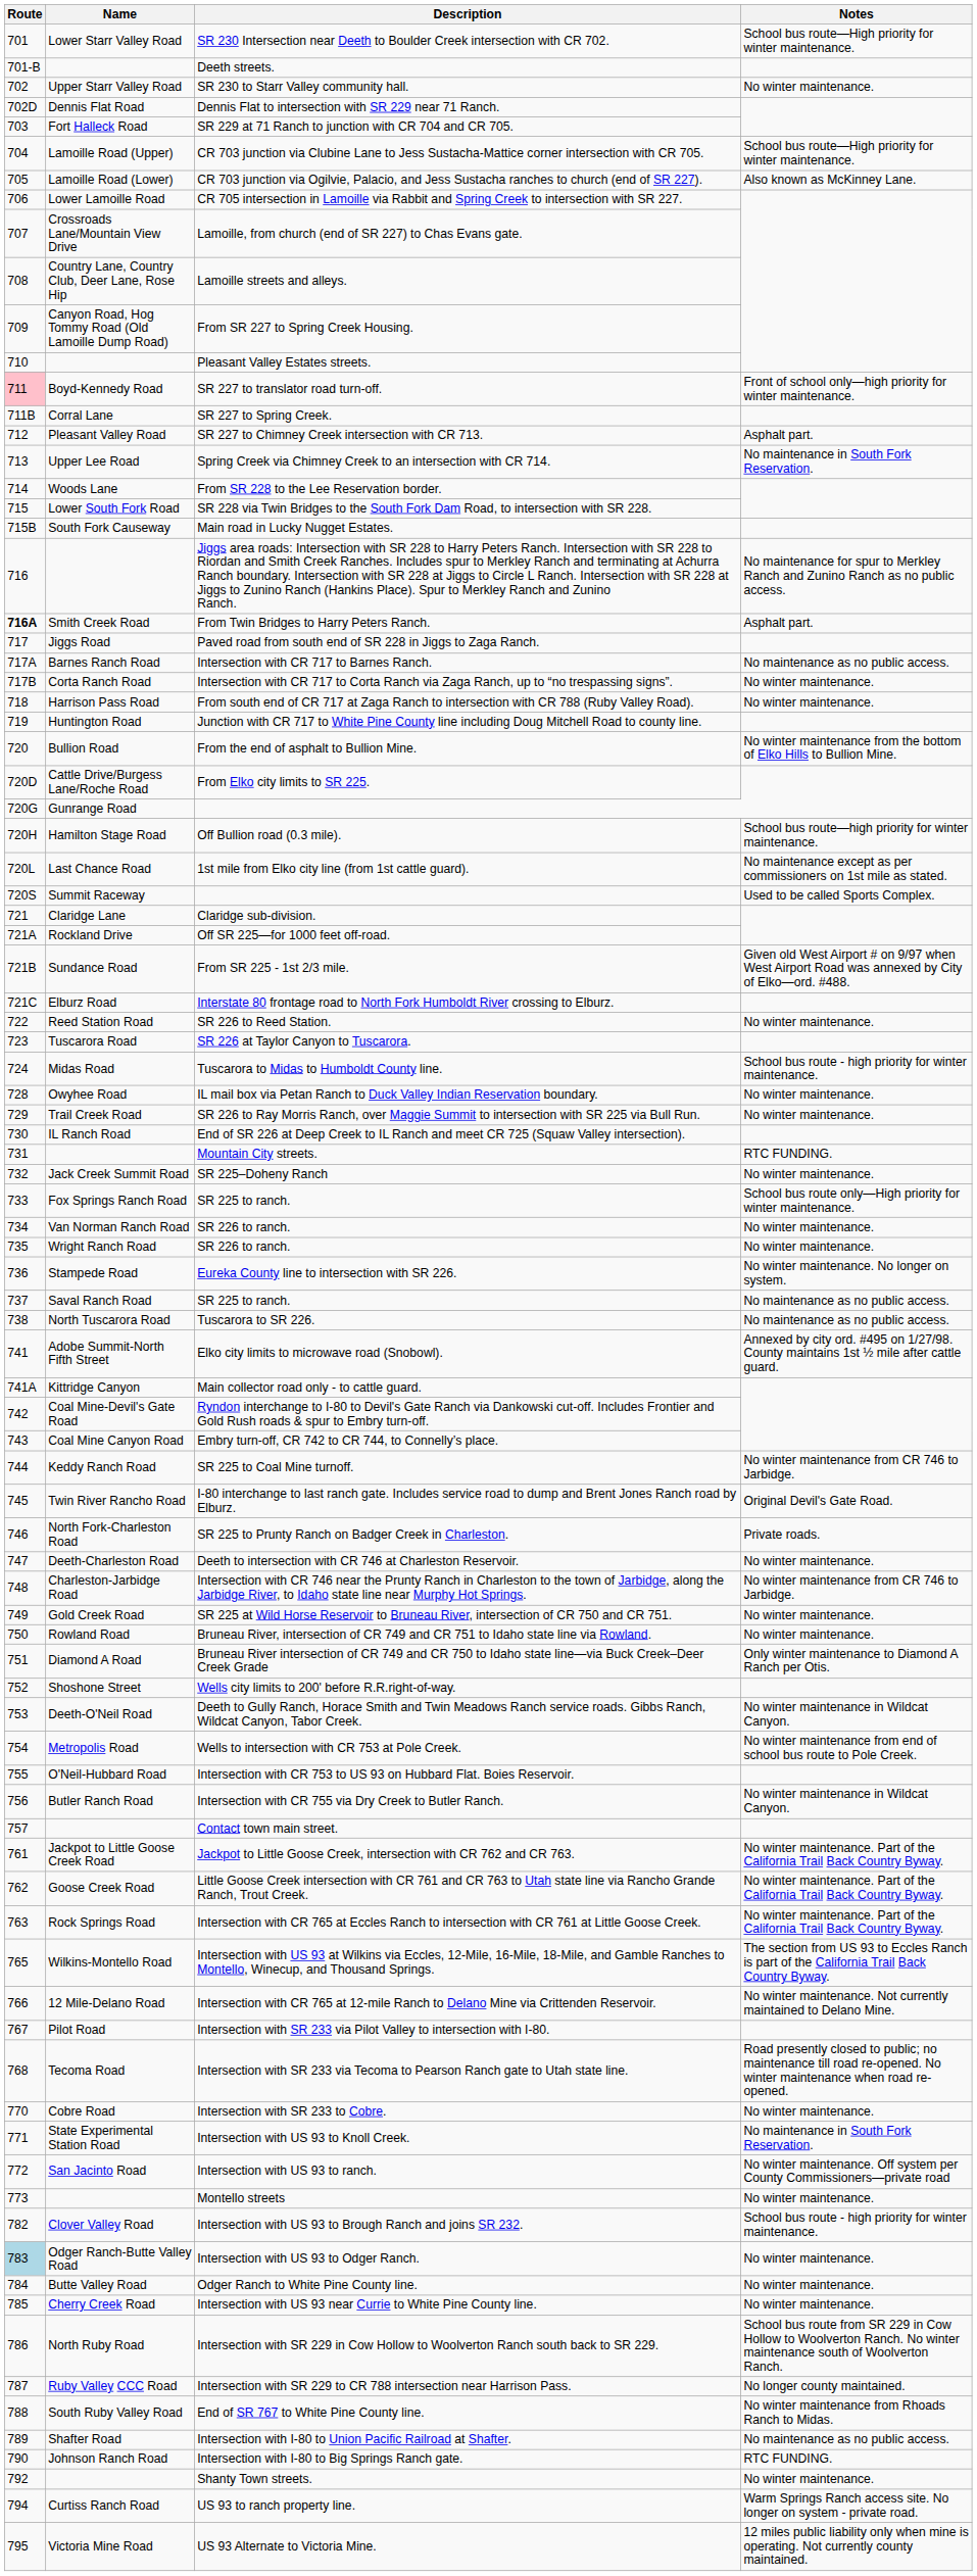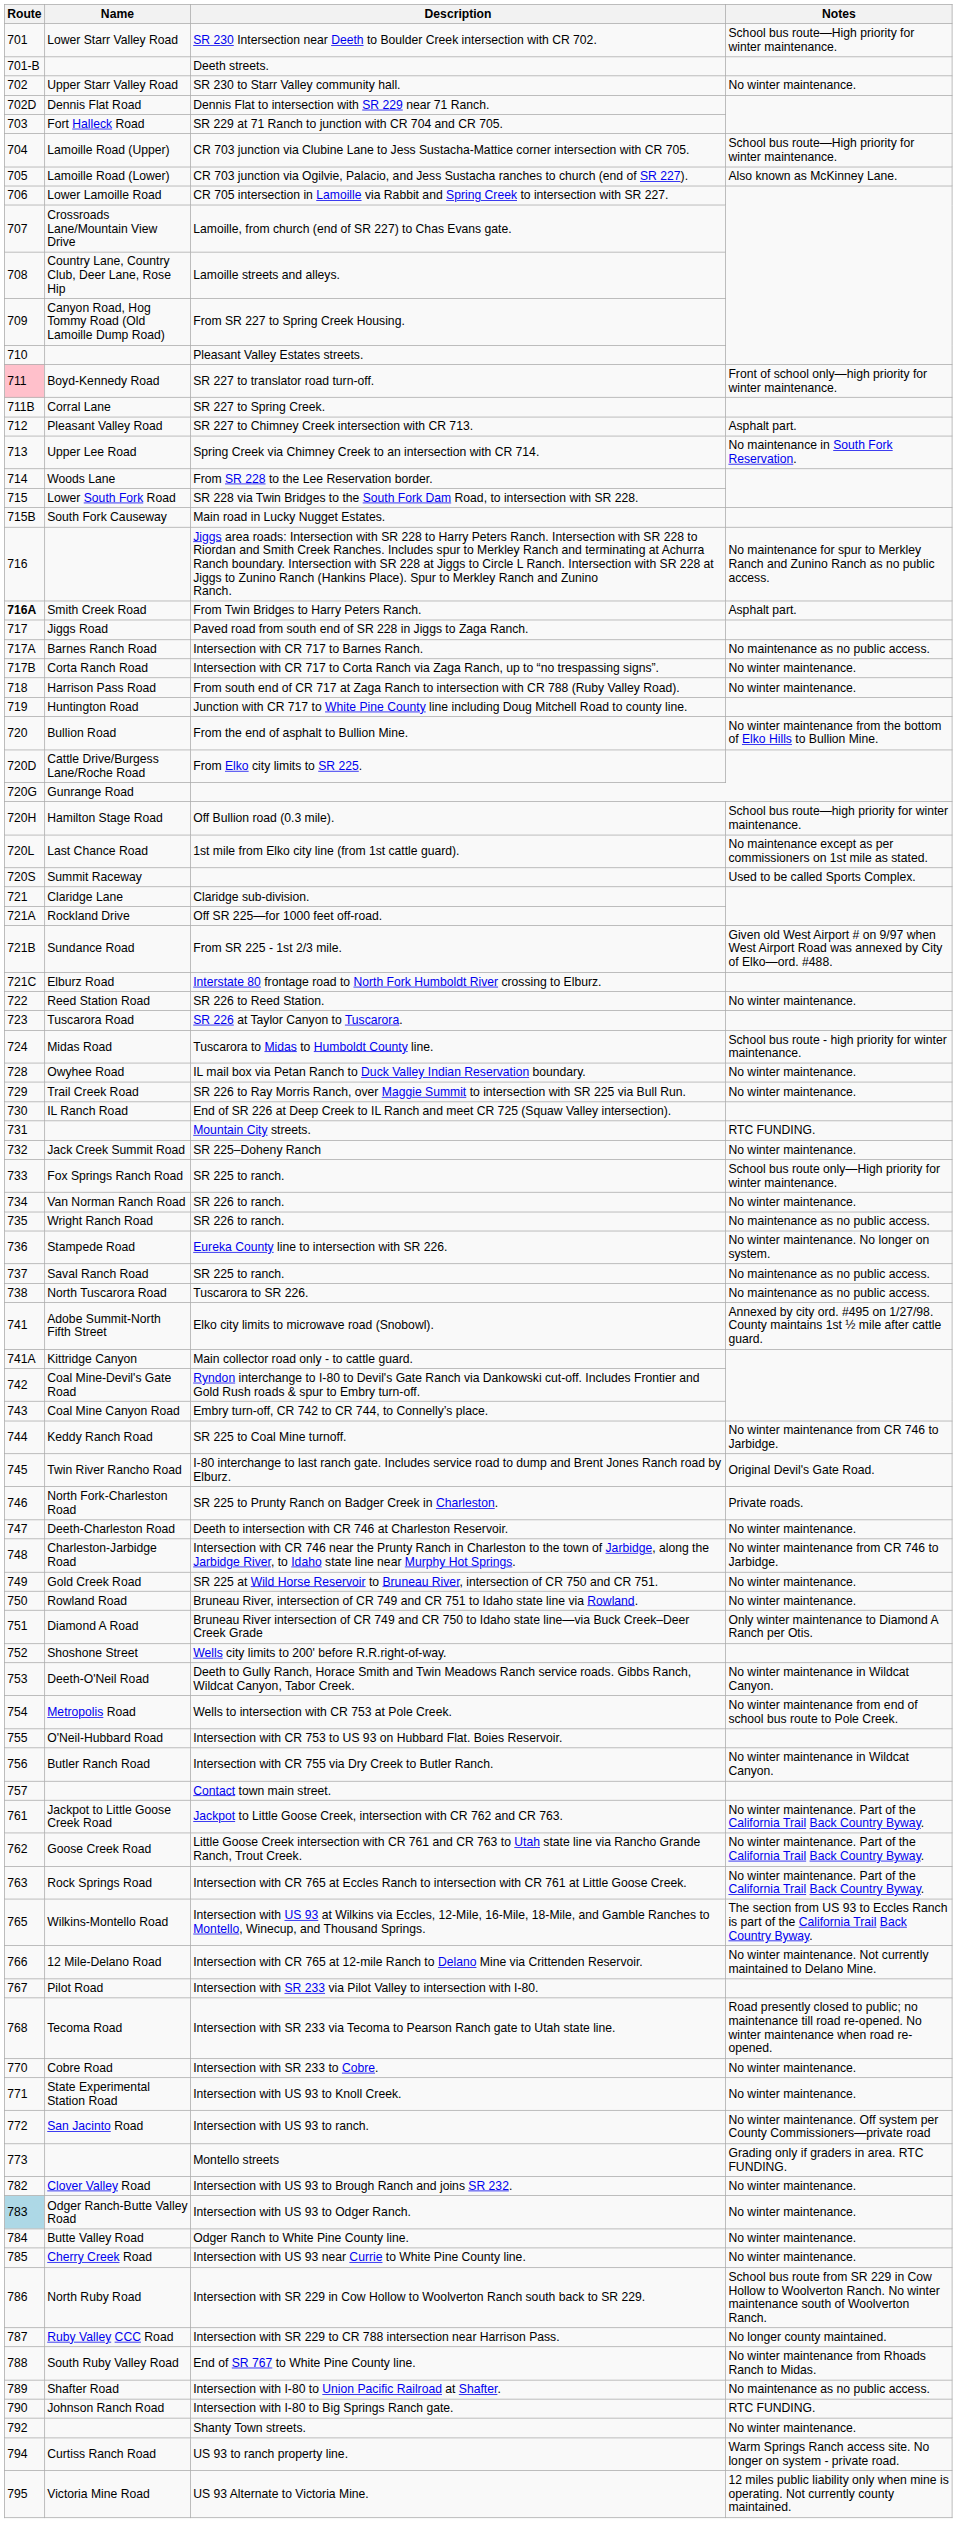 <table class="wikitable sortable">
 <tr>
 <th class="unsortable">Route</th>
 <th class="unsortable">Name</th>
 <th class="unsortable">Description</th>
 <th class="unsortable">Notes</th>
 </tr>
 <tr>
 <td>701</td>
 <td>Lower Starr Valley Road</td>
 <td><a href='#'>SR 230</a> Intersection near <a href='#'>Deeth</a> to Boulder Creek intersection with CR 702.</td>
 <td>School bus route—High priority for winter maintenance.</td>
 </tr>
 <tr>
 <td>701-B</td>
 <td></td>
 <td>Deeth streets.</td>
 </tr>
 <tr>
 <td>702</td>
 <td>Upper Starr Valley Road</td>
 <td>SR 230 to Starr Valley community hall.</td>
 <td>No winter maintenance.</td>
 </tr>
 <tr>
 <td>702D</td>
 <td>Dennis Flat Road</td>
 <td>Dennis Flat to intersection with <a href='#'>SR 229</a> near 71 Ranch.</td>
 </tr>
 <tr>
 <td>703</td>
 <td>Fort <a href='#'>Halleck</a> Road</td>
 <td>SR 229 at 71 Ranch to junction with CR 704 and CR 705.</td>
 </tr>
 <tr>
 <td>704</td>
 <td>Lamoille Road (Upper)</td>
 <td>CR 703 junction via Clubine Lane to Jess Sustacha-Mattice corner intersection with CR 705.</td>
 <td>School bus route—High priority for winter maintenance.</td>
 </tr>
 <tr>
 <td>705</td>
 <td>Lamoille Road (Lower)</td>
 <td>CR 703 junction via Ogilvie, Palacio, and Jess Sustacha ranches to church (end of <a href='#'>SR 227</a>).</td>
 <td>Also known as McKinney Lane.</td>
 </tr>
 <tr>
 <td>706</td>
 <td>Lower Lamoille Road</td>
 <td>CR 705 intersection in <a href='#'>Lamoille</a> via Rabbit and <a href='#'>Spring Creek</a> to intersection with SR 227.</td>
 </tr>
 <tr>
 <td>707</td>
 <td>Crossroads Lane/Mountain View Drive</td>
 <td>Lamoille, from church (end of SR 227) to Chas Evans gate.</td>
 </tr>
 <tr>
 <td>708</td>
 <td>Country Lane, Country Club, Deer Lane, Rose Hip</td>
 <td>Lamoille streets and alleys.</td>
 </tr>
 <tr>
 <td>709</td>
 <td>Canyon Road, Hog Tommy Road (Old Lamoille Dump Road)</td>
 <td>From SR 227 to Spring Creek Housing.</td>
 </tr>
 <tr>
 <td>710</td>
 <td></td>
 <td>Pleasant Valley Estates streets.</td>
 </tr>
 <tr>
 <td style="background: pink;">711</td>
 <td>Boyd-Kennedy Road</td>
 <td>SR 227 to translator road turn-off.</td>
 <td>Front of school only—high priority for winter maintenance.</td>
 </tr>
 <tr>
 <td>711B</td>
 <td>Corral Lane</td>
 <td>SR 227 to Spring Creek.</td>
 </tr>
 <tr>
 <td>712</td>
 <td>Pleasant Valley Road</td>
 <td>SR 227 to Chimney Creek intersection with CR 713.</td>
 <td>Asphalt part.</td>
 </tr>
 <tr>
 <td>713</td>
 <td>Upper Lee Road</td>
 <td>Spring Creek via Chimney Creek to an intersection with CR 714.</td>
 <td>No maintenance in <a href='#'>South Fork Reservation</a>.</td>
 </tr>
 <tr>
 <td>714</td>
 <td>Woods Lane</td>
 <td>From <a href='#'>SR 228</a> to the Lee Reservation border.</td>
 </tr>
 <tr>
 <td>715</td>
 <td>Lower <a href='#'>South Fork</a> Road</td>
 <td>SR 228 via Twin Bridges to the <a href='#'>South Fork Dam</a> Road, to intersection with SR 228.</td>
 </tr>
 <tr>
 <td>715B</td>
 <td>South Fork Causeway</td>
 <td>Main road in Lucky Nugget Estates.</td>
 <td></td>
 </tr>
 <tr>
 <td>716</td>
 <td></td>
 <td><a href='#'>Jiggs</a> area roads: Intersection with SR 228 to Harry Peters Ranch. Intersection with SR 228 to Riordan and Smith Creek Ranches. Includes spur to Merkley Ranch and terminating at Achurra Ranch boundary. Intersection with SR 228 at Jiggs to Circle L Ranch. Intersection with SR 228 at Jiggs to Zunino Ranch (Hankins Place). Spur to Merkley Ranch and Zunino<br>Ranch.</td>
 <td>No maintenance for spur to Merkley Ranch and Zunino Ranch as no public access.</td>
 </tr>
 <tr>
 <td><strong>716A</strong></td>
 <td>Smith Creek Road</td>
 <td>From Twin Bridges to Harry Peters Ranch.</td>
 <td>Asphalt part.</td>
 </tr>
 <tr>
 <td>717</td>
 <td>Jiggs Road</td>
 <td>Paved road from south end of SR 228 in Jiggs to Zaga Ranch.</td>
 </tr>
 <tr>
 <td>717A</td>
 <td>Barnes Ranch Road</td>
 <td>Intersection with CR 717 to Barnes Ranch.</td>
 <td>No maintenance as no public access.</td>
 </tr>
 <tr>
 <td>717B</td>
 <td>Corta Ranch Road</td>
 <td>Intersection with CR 717 to Corta Ranch via Zaga Ranch, up to “no trespassing signs”.</td>
 <td>No winter maintenance.</td>
 </tr>
 <tr>
 <td>718</td>
 <td>Harrison Pass Road</td>
 <td>From south end of CR 717 at Zaga Ranch to intersection with CR 788 (Ruby Valley Road).</td>
 <td>No winter maintenance.</td>
 </tr>
 <tr>
 <td>719</td>
 <td>Huntington Road</td>
 <td>Junction with CR 717 to <a href='#'>White Pine County</a> line including Doug Mitchell Road to county line.</td>
 </tr>
 <tr>
 <td>720</td>
 <td>Bullion Road</td>
 <td>From the end of asphalt to Bullion Mine.</td>
 <td>No winter maintenance from the bottom of <a href='#'>Elko Hills</a> to Bullion Mine.</td>
 </tr>
 <tr>
 <td>720D</td>
 <td>Cattle Drive/Burgess Lane/Roche Road</td>
 <td>From <a href='#'>Elko</a> city limits to <a href='#'>SR 225</a>.</td>
 </tr>
 <tr>
 <td>720G</td>
 <td>Gunrange Road</td>
 </tr>
 <tr>
 <td>720H</td>
 <td>Hamilton Stage Road</td>
 <td>Off Bullion road (0.3 mile).</td>
 <td>School bus route—high priority for winter maintenance.</td>
 </tr>
 <tr>
 <td>720L</td>
 <td>Last Chance Road</td>
 <td>1st mile from Elko city line (from 1st cattle guard).</td>
 <td>No maintenance except as per commissioners on 1st mile as stated.</td>
 </tr>
 <tr>
 <td>720S</td>
 <td>Summit Raceway</td>
 <td></td>
 <td>Used to be called Sports Complex.</td>
 </tr>
 <tr>
 <td>721</td>
 <td>Claridge Lane</td>
 <td>Claridge sub-division.</td>
 </tr>
 <tr>
 <td>721A</td>
 <td>Rockland Drive</td>
 <td>Off SR 225—for 1000 feet off-road.</td>
 </tr>
 <tr>
 <td>721B</td>
 <td>Sundance Road</td>
 <td>From SR 225 - 1st 2/3 mile.</td>
 <td>Given old West Airport # on 9/97 when West Airport Road was annexed by City of Elko—ord. #488.</td>
 </tr>
 <tr>
 <td>721C</td>
 <td>Elburz Road</td>
 <td><a href='#'>Interstate 80</a> frontage road to <a href='#'>North Fork Humboldt River</a> crossing to Elburz.</td>
 </tr>
 <tr>
 <td>722</td>
 <td>Reed Station Road</td>
 <td>SR 226 to Reed Station.</td>
 <td>No winter maintenance.</td>
 </tr>
 <tr>
 <td>723</td>
 <td>Tuscarora Road</td>
 <td><a href='#'>SR 226</a> at Taylor Canyon to <a href='#'>Tuscarora</a>.</td>
 </tr>
 <tr>
 <td>724</td>
 <td>Midas Road</td>
 <td>Tuscarora to <a href='#'>Midas</a> to <a href='#'>Humboldt County</a> line.</td>
 <td>School bus route - high priority for winter maintenance.</td>
 </tr>
 <tr>
 <td>728</td>
 <td>Owyhee Road</td>
 <td>IL mail box via Petan Ranch to <a href='#'>Duck Valley Indian Reservation</a> boundary.</td>
 <td>No winter maintenance.</td>
 </tr>
 <tr>
 <td>729</td>
 <td>Trail Creek Road</td>
 <td>SR 226 to Ray Morris Ranch, over <a href='#'>Maggie Summit</a> to intersection with SR 225 via Bull Run.</td>
 <td>No winter maintenance.</td>
 </tr>
 <tr>
 <td>730</td>
 <td>IL Ranch Road</td>
 <td>End of SR 226 at Deep Creek to IL Ranch and meet CR 725 (Squaw Valley intersection).</td>
 </tr>
 <tr>
 <td>731</td>
 <td></td>
 <td><a href='#'>Mountain City</a> streets.</td>
 <td>RTC FUNDING.</td>
 </tr>
 <tr>
 <td>732</td>
 <td>Jack Creek Summit Road</td>
 <td>SR 225–Doheny Ranch</td>
 <td>No winter maintenance.</td>
 </tr>
 <tr>
 <td>733</td>
 <td>Fox Springs Ranch Road</td>
 <td>SR 225 to ranch.</td>
 <td>School bus route only—High priority for winter maintenance.</td>
 </tr>
 <tr>
 <td>734</td>
 <td>Van Norman Ranch Road</td>
 <td>SR 226 to ranch.</td>
 <td>No winter maintenance.</td>
 </tr>
 <tr>
 <td>735</td>
 <td>Wright Ranch Road</td>
 <td>SR 226 to ranch.</td>
-<td>No winter maintenance.</td>
+<td>No maintenance as no public access.</td>
 </tr>
 <tr>
 <td>736</td>
 <td>Stampede Road</td>
 <td><a href='#'>Eureka County</a> line to intersection with SR 226.</td>
 <td>No winter maintenance. No longer on system.</td>
 </tr>
 <tr>
 <td>737</td>
 <td>Saval Ranch Road</td>
 <td>SR 225 to ranch.</td>
 <td>No maintenance as no public access.</td>
 </tr>
 <tr>
 <td>738</td>
 <td>North Tuscarora Road</td>
 <td>Tuscarora to SR 226.</td>
 <td>No maintenance as no public access.</td>
 </tr>
 <tr>
 <td>741</td>
 <td>Adobe Summit-North Fifth Street</td>
 <td>Elko city limits to microwave road (Snobowl).</td>
 <td>Annexed by city ord. #495 on 1/27/98. County maintains 1st ½ mile after cattle guard.</td>
 </tr>
 <tr>
 <td>741A</td>
 <td>Kittridge Canyon</td>
 <td>Main collector road only - to cattle guard.</td>
 </tr>
 <tr>
 <td>742</td>
 <td>Coal Mine-Devil's Gate Road</td>
 <td><a href='#'>Ryndon</a> interchange to I-80 to Devil's Gate Ranch via Dankowski cut-off. Includes Frontier and Gold Rush roads & spur to Embry turn-off.</td>
 </tr>
 <tr>
 <td>743</td>
 <td>Coal Mine Canyon Road</td>
 <td>Embry turn-off, CR 742 to CR 744, to Connelly’s place.</td>
 </tr>
 <tr>
 <td>744</td>
 <td>Keddy Ranch Road</td>
 <td>SR 225 to Coal Mine turnoff.</td>
 <td>No winter maintenance from CR 746 to Jarbidge.</td>
 </tr>
 <tr>
 <td>745</td>
 <td>Twin River Rancho Road</td>
 <td>I-80 interchange to last ranch gate. Includes service road to dump and Brent Jones Ranch road by Elburz.</td>
 <td>Original Devil's Gate Road.</td>
 </tr>
 <tr>
 <td>746</td>
 <td>North Fork-Charleston Road</td>
 <td>SR 225 to Prunty Ranch on Badger Creek in <a href='#'>Charleston</a>.</td>
 <td>Private roads.</td>
 </tr>
 <tr>
 <td>747</td>
 <td>Deeth-Charleston Road</td>
 <td>Deeth to intersection with CR 746 at Charleston Reservoir.</td>
 <td>No winter maintenance.</td>
 </tr>
 <tr>
 <td>748</td>
 <td>Charleston-Jarbidge Road</td>
 <td>Intersection with CR 746 near the Prunty Ranch in Charleston to the town of <a href='#'>Jarbidge</a>, along the <a href='#'>Jarbidge River</a>, to <a href='#'>Idaho</a> state line near <a href='#'>Murphy Hot Springs</a>.</td>
 <td>No winter maintenance from CR 746 to Jarbidge.</td>
 </tr>
 <tr>
 <td>749</td>
 <td>Gold Creek Road</td>
 <td>SR 225 at <a href='#'>Wild Horse Reservoir</a> to <a href='#'>Bruneau River</a>, intersection of CR 750 and CR 751.</td>
 <td>No winter maintenance.</td>
 </tr>
 <tr>
 <td>750</td>
 <td>Rowland Road</td>
 <td>Bruneau River, intersection of CR 749 and CR 751 to Idaho state line via <a href='#'>Rowland</a>.</td>
 <td>No winter maintenance.</td>
 </tr>
 <tr>
 <td>751</td>
 <td>Diamond A Road</td>
 <td>Bruneau River intersection of CR 749 and CR 750 to Idaho state line—via Buck Creek–Deer Creek Grade</td>
 <td>Only winter maintenance to Diamond A Ranch per Otis.</td>
 </tr>
 <tr>
 <td>752</td>
 <td>Shoshone Street</td>
 <td><a href='#'>Wells</a> city limits to 200' before R.R.right-of-way.</td>
 </tr>
 <tr>
 <td>753</td>
 <td>Deeth-O'Neil Road</td>
 <td>Deeth to Gully Ranch, Horace Smith and Twin Meadows Ranch service roads. Gibbs Ranch, Wildcat Canyon, Tabor Creek.</td>
 <td>No winter maintenance in Wildcat Canyon.</td>
 </tr>
 <tr>
 <td>754</td>
 <td><a href='#'>Metropolis</a> Road</td>
 <td>Wells to intersection with CR 753 at Pole Creek.</td>
 <td>No winter maintenance from end of school bus route to Pole Creek.</td>
 </tr>
 <tr>
 <td>755</td>
 <td>O'Neil-Hubbard Road</td>
 <td>Intersection with CR 753 to US 93 on Hubbard Flat. Boies Reservoir.</td>
 </tr>
 <tr>
 <td>756</td>
 <td>Butler Ranch Road</td>
 <td>Intersection with CR 755 via Dry Creek to Butler Ranch.</td>
 <td>No winter maintenance in Wildcat Canyon.</td>
 </tr>
 <tr>
 <td>757</td>
 <td></td>
 <td><a href='#'>Contact</a> town main street.</td>
 </tr>
 <tr>
 <td>761</td>
 <td>Jackpot to Little Goose Creek Road</td>
 <td><a href='#'>Jackpot</a> to Little Goose Creek, intersection with CR 762 and CR 763.</td>
 <td>No winter maintenance. Part of the <a href='#'>California Trail</a> <a href='#'>Back Country Byway</a>.</td>
 </tr>
 <tr>
 <td>762</td>
 <td>Goose Creek Road</td>
 <td>Little Goose Creek intersection with CR 761 and CR 763 to <a href='#'>Utah</a> state line via Rancho Grande Ranch, Trout Creek.</td>
 <td>No winter maintenance. Part of the <a href='#'>California Trail</a> <a href='#'>Back Country Byway</a>.</td>
 </tr>
 <tr>
 <td>763</td>
 <td>Rock Springs Road</td>
 <td>Intersection with CR 765 at Eccles Ranch to intersection with CR 761 at Little Goose Creek.</td>
 <td>No winter maintenance. Part of the <a href='#'>California Trail</a> <a href='#'>Back Country Byway</a>.</td>
 </tr>
 <tr>
 <td>765</td>
 <td>Wilkins-Montello Road</td>
 <td>Intersection with <a href='#'>US 93</a> at Wilkins via Eccles, 12-Mile, 16-Mile, 18-Mile, and Gamble Ranches to <a href='#'>Montello</a>, Winecup, and Thousand Springs.</td>
 <td>The section from US 93 to Eccles Ranch is part of the <a href='#'>California Trail</a> <a href='#'>Back Country Byway</a>.</td>
 </tr>
 <tr>
 <td>766</td>
 <td>12 Mile-Delano Road</td>
 <td>Intersection with CR 765 at 12-mile Ranch to <a href='#'>Delano</a> Mine via Crittenden Reservoir.</td>
 <td>No winter maintenance. Not currently maintained to Delano Mine.</td>
 </tr>
 <tr>
 <td>767</td>
 <td>Pilot Road</td>
 <td>Intersection with <a href='#'>SR 233</a> via Pilot Valley to intersection with I-80.</td>
 </tr>
 <tr>
 <td>768</td>
 <td>Tecoma Road</td>
 <td>Intersection with SR 233 via Tecoma to Pearson Ranch gate to Utah state line.</td>
 <td>Road presently closed to public; no maintenance till road re-opened. No winter maintenance when road re-opened.</td>
 </tr>
 <tr>
 <td>770</td>
 <td>Cobre Road</td>
 <td>Intersection with SR 233 to <a href='#'>Cobre</a>.</td>
 <td>No winter maintenance.</td>
 </tr>
 <tr>
 <td>771</td>
 <td>State Experimental Station Road</td>
 <td>Intersection with US 93 to Knoll Creek.</td>
-<td>No maintenance in <a href='#'>South Fork Reservation</a>.</td>
+<td>No winter maintenance.</td>
 </tr>
 <tr>
 <td>772</td>
 <td><a href='#'>San Jacinto</a> Road</td>
 <td>Intersection with US 93 to ranch.</td>
 <td>No winter maintenance. Off system per County Commissioners—private road</td>
 </tr>
 <tr>
 <td>773</td>
 <td></td>
 <td>Montello streets</td>
-<td>No winter maintenance.</td>
+<td>Grading only if graders in area. RTC FUNDING.</td>
 </tr>
 <tr>
 <td>782</td>
 <td><a href='#'>Clover Valley</a> Road</td>
 <td>Intersection with US 93 to Brough Ranch and joins <a href='#'>SR 232</a>.</td>
-<td>School bus route - high priority for winter maintenance.</td>
+<td>No winter maintenance.</td>
 </tr>
 <tr>
 <td style="background: lightblue;">783</td>
 <td>Odger Ranch-Butte Valley Road</td>
 <td>Intersection with US 93 to Odger Ranch.</td>
 <td>No winter maintenance.</td>
 </tr>
 <tr>
 <td>784</td>
 <td>Butte Valley Road</td>
 <td>Odger Ranch to White Pine County line.</td>
 <td>No winter maintenance.</td>
 </tr>
 <tr>
 <td>785</td>
 <td><a href='#'>Cherry Creek</a> Road</td>
 <td>Intersection with US 93 near <a href='#'>Currie</a> to White Pine County line.</td>
 <td>No winter maintenance.</td>
 </tr>
 <tr>
 <td>786</td>
 <td>North Ruby Road</td>
 <td>Intersection with SR 229 in Cow Hollow to Woolverton Ranch south back to SR 229.</td>
 <td>School bus route from SR 229 in Cow Hollow to Woolverton Ranch. No winter maintenance south of Woolverton Ranch.</td>
 </tr>
 <tr>
 <td>787</td>
 <td><a href='#'>Ruby Valley</a> <a href='#'>CCC</a> Road</td>
 <td>Intersection with SR 229 to CR 788 intersection near Harrison Pass.</td>
 <td>No longer county maintained.</td>
 </tr>
 <tr>
 <td>788</td>
 <td>South Ruby Valley Road</td>
 <td>End of <a href='#'>SR 767</a> to White Pine County line.</td>
 <td>No winter maintenance from Rhoads Ranch to Midas.</td>
 </tr>
 <tr>
 <td>789</td>
 <td>Shafter Road</td>
 <td>Intersection with I-80 to <a href='#'>Union Pacific Railroad</a> at <a href='#'>Shafter</a>.</td>
 <td>No maintenance as no public access.</td>
 </tr>
 <tr>
 <td>790</td>
 <td>Johnson Ranch Road</td>
 <td>Intersection with I-80 to Big Springs Ranch gate.</td>
 <td>RTC FUNDING.</td>
 </tr>
 <tr>
 <td>792</td>
 <td></td>
 <td>Shanty Town streets.</td>
 <td>No winter maintenance.</td>
 </tr>
 <tr>
 <td>794</td>
 <td>Curtiss Ranch Road</td>
 <td>US 93 to ranch property line.</td>
 <td>Warm Springs Ranch access site. No longer on system - private road.</td>
 </tr>
 <tr>
 <td>795</td>
 <td>Victoria Mine Road</td>
 <td>US 93 Alternate to Victoria Mine.</td>
 <td>12 miles public liability only when mine is operating. Not currently county maintained.</td>
 </tr>
 </table>
